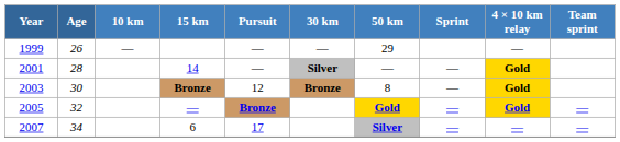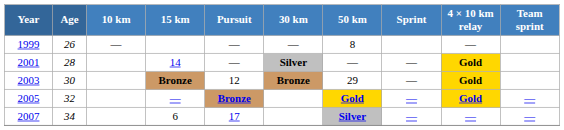 <table class="wikitable" style="font-size:95%; text-align:center; border:grey solid 1px; border-collapse:collapse; background:#ffffff;">
 <tr>
 <th style="background-color:#369; color:white; width:60px;"> Year </th>
 <th style="background-color:#369; color:white; width:40px;"> Age </th>
 <th style="background-color:#4180be; color:white; width:75px;"> 10 km </th>
 <th style="background-color:#4180be; color:white; width:75px;"> 15 km </th>
 <th style="background-color:#4180be; color:white; width:75px;"> Pursuit </th>
 <th style="background-color:#4180be; color:white; width:75px;"> 30 km </th>
 <th style="background-color:#4180be; color:white; width:75px;"> 50 km </th>
 <th style="background-color:#4180be; color:white; width:75px;"> Sprint </th>
 <th style="background-color:#4180be; color:white; width:75px;"> 4 × 10 km <br> relay </th>
 <th style="background-color:#4180be; color:white; width:75px;"> Team <br> sprint </th>
 </tr>
 <tr>
 <td><a href='#'>1999</a></td>
 <td><em>26</em></td>
 <td>—</td>
 <td></td>
 <td>—</td>
 <td>—</td>
-<td>29</td>
+<td>8</td>
 <td></td>
 <td>—</td>
 <td></td>
 </tr>
 <tr>
 <td><a href='#'>2001</a></td>
 <td><em>28</em></td>
 <td></td>
 <td><a href='#'>14</a></td>
 <td>—</td>
 <td style="background:silver;"><strong>Silver</strong></td>
 <td>—</td>
 <td>—</td>
 <td style="background:gold;"><strong>Gold</strong></td>
 <td></td>
 </tr>
 <tr>
 <td><a href='#'>2003</a></td>
 <td><em>30</em></td>
 <td></td>
 <td bgcolor="cc9966"><strong>Bronze</strong></td>
 <td>12</td>
 <td bgcolor="cc9966"><strong>Bronze</strong></td>
-<td>8</td>
+<td>29</td>
 <td>—</td>
 <td style="background:gold;"><strong>Gold</strong></td>
 <td></td>
 </tr>
 <tr>
 <td><a href='#'>2005</a></td>
 <td><em>32</em></td>
 <td></td>
 <td><a href='#'>—</a></td>
 <td bgcolor="cc9966"><a href='#'><strong>Bronze</strong></a></td>
 <td></td>
 <td style="background:gold;"><a href='#'><strong>Gold</strong></a></td>
 <td><a href='#'>—</a></td>
 <td style="background:gold;"><a href='#'><strong>Gold</strong></a></td>
 <td><a href='#'>—</a></td>
 </tr>
 <tr>
 <td><a href='#'>2007</a></td>
 <td><em>34</em></td>
 <td></td>
 <td>6</td>
 <td><a href='#'>17</a></td>
 <td></td>
 <td style="background:silver;"><a href='#'><strong>Silver</strong></a></td>
 <td><a href='#'>—</a></td>
 <td><a href='#'>—</a></td>
 <td><a href='#'>—</a></td>
 </tr>
 <tr>
 </tr>
 </table>
